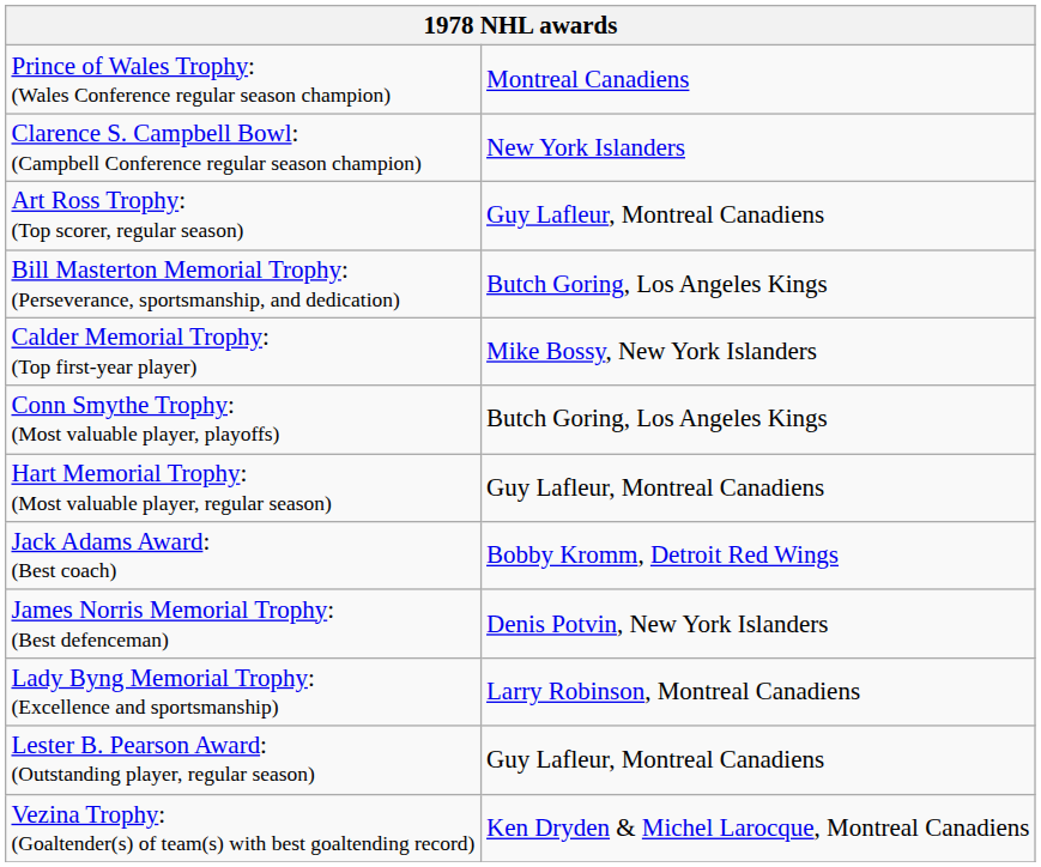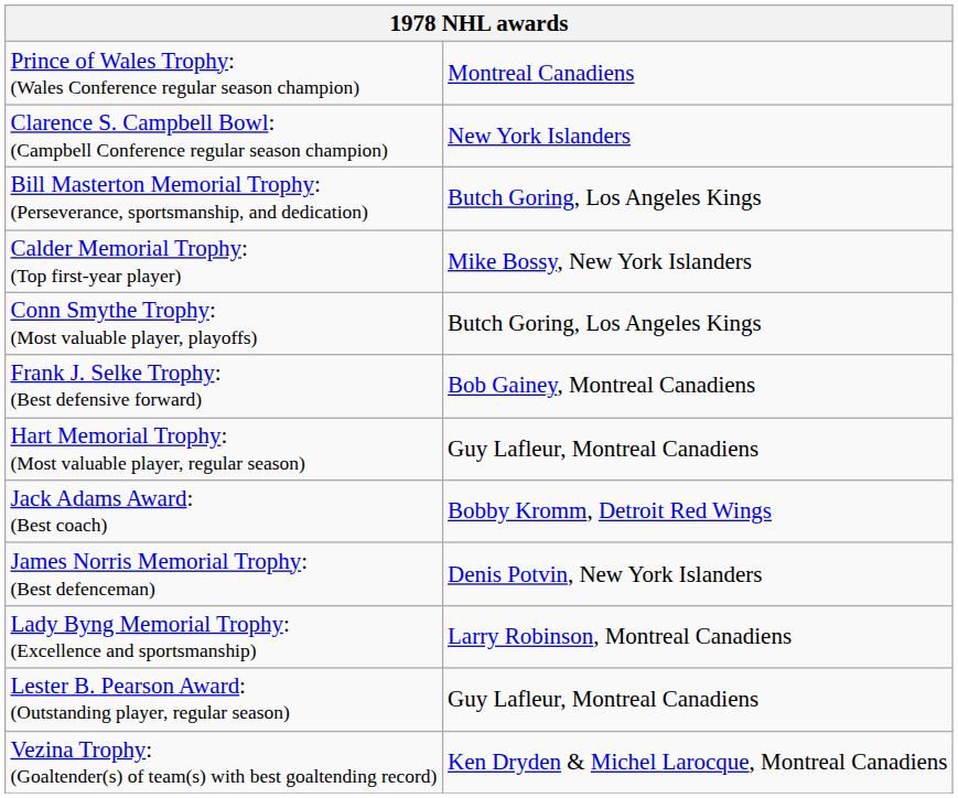 <table class="wikitable">
 <tr>
 <th bgcolor="#DDDDDD" colspan="2">1978 NHL awards</th>
 </tr>
 <tr>
 <td><a href='#'>Prince of Wales Trophy</a>:<br><small>(Wales Conference regular season champion)</small></td>
 <td><a href='#'>Montreal Canadiens</a></td>
 </tr>
 <tr>
 <td><a href='#'>Clarence S. Campbell Bowl</a>:<br><small>(Campbell Conference regular season champion)</small></td>
 <td><a href='#'>New York Islanders</a></td>
 </tr>
 <tr>
-<td><a href='#'>Art Ross Trophy</a>:<br><small>(Top scorer, regular season)</small></td>
-<td><a href='#'>Guy Lafleur</a>, Montreal Canadiens</td>
-</tr>
-<tr>
 <td><a href='#'>Bill Masterton Memorial Trophy</a>:<br><small>(Perseverance, sportsmanship, and dedication)</small></td>
 <td><a href='#'>Butch Goring</a>, Los Angeles Kings</td>
 </tr>
 <tr>
 <td><a href='#'>Calder Memorial Trophy</a>:<br><small>(Top first-year player)</small></td>
 <td><a href='#'>Mike Bossy</a>, New York Islanders</td>
 </tr>
 <tr>
 <td><a href='#'>Conn Smythe Trophy</a>:<br><small>(Most valuable player, playoffs)</small></td>
 <td>Butch Goring, Los Angeles Kings</td>
+</tr>
+<tr>
+<td><a href='#'>Frank J. Selke Trophy</a>:<br><small>(Best defensive forward)</small></td>
+<td><a href='#'>Bob Gainey</a>, Montreal Canadiens</td>
 </tr>
 <tr>
 <td><a href='#'>Hart Memorial Trophy</a>:<br><small>(Most valuable player, regular season)</small></td>
 <td>Guy Lafleur, Montreal Canadiens</td>
 </tr>
 <tr>
 <td><a href='#'>Jack Adams Award</a>:<br><small>(Best coach)</small></td>
 <td><a href='#'>Bobby Kromm</a>, <a href='#'>Detroit Red Wings</a></td>
 </tr>
 <tr>
 <td><a href='#'>James Norris Memorial Trophy</a>:<br><small>(Best defenceman)</small></td>
 <td><a href='#'>Denis Potvin</a>, New York Islanders</td>
 </tr>
 <tr>
 <td><a href='#'>Lady Byng Memorial Trophy</a>:<br><small>(Excellence and sportsmanship)</small></td>
 <td><a href='#'>Larry Robinson</a>, Montreal Canadiens</td>
 </tr>
 <tr>
 <td><a href='#'>Lester B. Pearson Award</a>:<br><small>(Outstanding player, regular season)</small></td>
 <td>Guy Lafleur, Montreal Canadiens</td>
 </tr>
 <tr>
 <td><a href='#'>Vezina Trophy</a>:<br><small>(Goaltender(s) of team(s) with best goaltending record)</small></td>
 <td><a href='#'>Ken Dryden</a> & <a href='#'>Michel Larocque</a>, Montreal Canadiens</td>
 </tr>
 </table>
